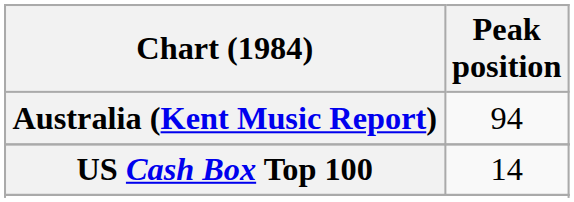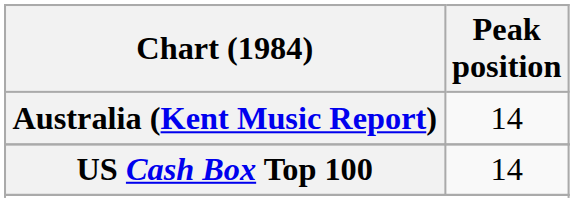 <table class="wikitable plainrowheaders" style="text-align:center">
 <tr>
 <th>Chart (1984)</th>
 <th>Peak<br>position</th>
 </tr>
 <tr>
 <th scope="row">Australia (<a href='#'>Kent Music Report</a>)</th>
-<td>94</td>
+<td>14</td>
 </tr>
 <tr>
 </tr>
 <tr>
 </tr>
 <tr>
 </tr>
 <tr>
 </tr>
 <tr>
 </tr>
 <tr>
 </tr>
 <tr>
 <th scope="row">US <a href='#'><em>Cash Box</em></a> Top 100</th>
 <td>14</td>
 </tr>
 <tr>
 </tr>
 <tr>
 </tr>
 <tr>
 </tr>
 </table>
